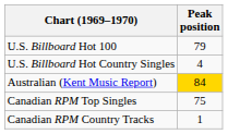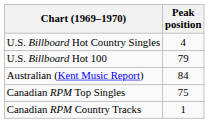 <table class="wikitable sortable">
 <tr>
 <th align="left">Chart (1969–1970)</th>
 <th align="center">Peak<br>position</th>
 </tr>
 <tr>
+<td>U.S. <em>Billboard</em> Hot Country Singles</td>
+<td align="center">4</td>
+</tr>
+<tr>
 <td>U.S. <em>Billboard</em> Hot 100</td>
 <td align="center">79</td>
 </tr>
 <tr>
-<td>U.S. <em>Billboard</em> Hot Country Singles</td>
-<td align="center">4</td>
-</tr>
-<tr>
 <td>Australian (<a href='#'>Kent Music Report</a>)</td>
-<td align="center" style="background: gold;">84</td>
+<td align="center">84</td>
 </tr>
 <tr>
 <td>Canadian <em>RPM</em> Top Singles</td>
 <td align="center">75</td>
 </tr>
 <tr>
 <td>Canadian <em>RPM</em> Country Tracks</td>
 <td align="center">1</td>
 </tr>
 </table>
